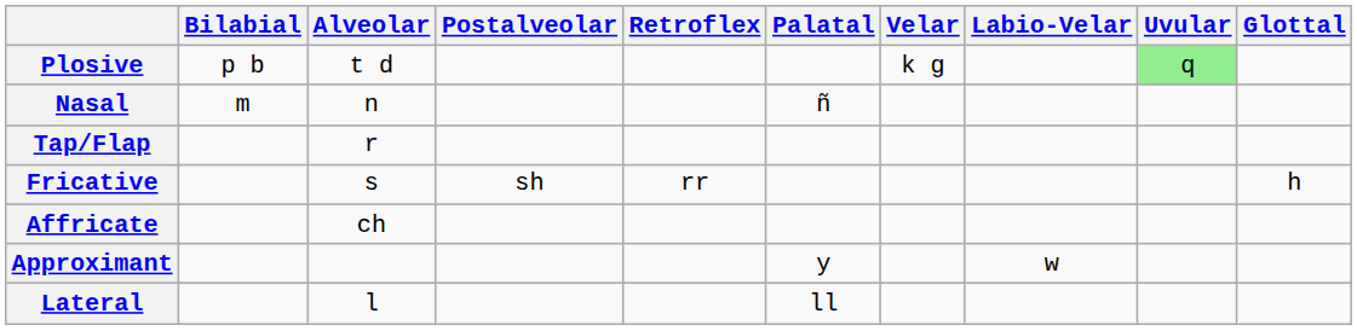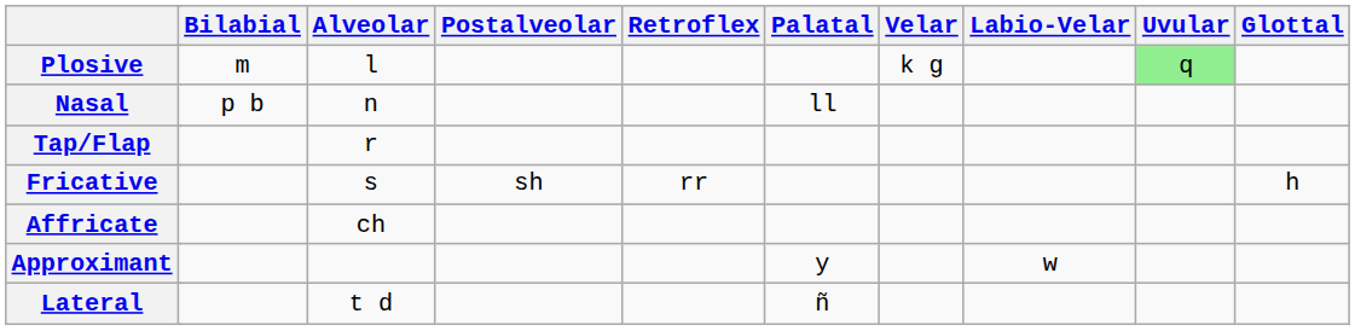 <table class="IPA wikitable">
 <tr>
 <th colspan=2></th>
 <th><a href='#'>Bilabial</a></th>
 <th><a href='#'>Alveolar</a></th>
 <th><a href='#'>Postalveolar</a></th>
 <th><a href='#'>Retroflex</a></th>
 <th><a href='#'>Palatal</a></th>
 <th><a href='#'>Velar</a></th>
 <th><a href='#'>Labio-Velar</a></th>
 <th><a href='#'>Uvular</a></th>
 <th><a href='#'>Glottal</a></th>
 </tr>
 <tr align=center>
 <th colspan=2><a href='#'>Plosive</a></th>
-<td>p  b</td>
-<td>t  d</td>
+<td>m</td>
+<td>l</td>
 <td></td>
 <td></td>
 <td></td>
 <td>k  g</td>
 <td></td>
 <td style="background: lightgreen;">q</td>
 <td></td>
 </tr>
 <tr align=center>
 <th colspan=2><a href='#'>Nasal</a></th>
-<td>m</td>
+<td>p  b</td>
 <td>n</td>
 <td></td>
 <td></td>
-<td>ñ</td>
+<td>ll</td>
 <td></td>
 <td></td>
 <td></td>
 <td></td>
 </tr>
 <tr align=center>
 <th colspan=2><a href='#'>Tap/Flap</a></th>
 <td></td>
 <td>r</td>
 <td></td>
 <td></td>
 <td></td>
 <td></td>
 <td></td>
 <td></td>
 <td></td>
 </tr>
 <tr align=center>
 <th colspan=2><a href='#'>Fricative</a></th>
 <td></td>
 <td>s</td>
 <td>sh</td>
 <td>rr</td>
 <td></td>
 <td></td>
 <td></td>
 <td></td>
 <td>h</td>
 </tr>
 <tr align=center>
 <th colspan=2><a href='#'>Affricate</a></th>
 <td></td>
 <td>ch</td>
 <td></td>
 <td></td>
 <td></td>
 <td></td>
 <td></td>
 <td></td>
 <td></td>
 </tr>
 <tr align=center>
 <th colspan=2><a href='#'>Approximant</a></th>
 <td></td>
 <td></td>
 <td></td>
 <td></td>
 <td>y</td>
 <td></td>
 <td>w</td>
 <td></td>
 <td></td>
 </tr>
 <tr align=center>
 <th colspan=2><a href='#'>Lateral</a></th>
 <td></td>
-<td>l</td>
+<td>t  d</td>
 <td></td>
 <td></td>
-<td>ll</td>
+<td>ñ</td>
 <td></td>
 <td></td>
 <td></td>
 <td></td>
 </tr>
 </table>
